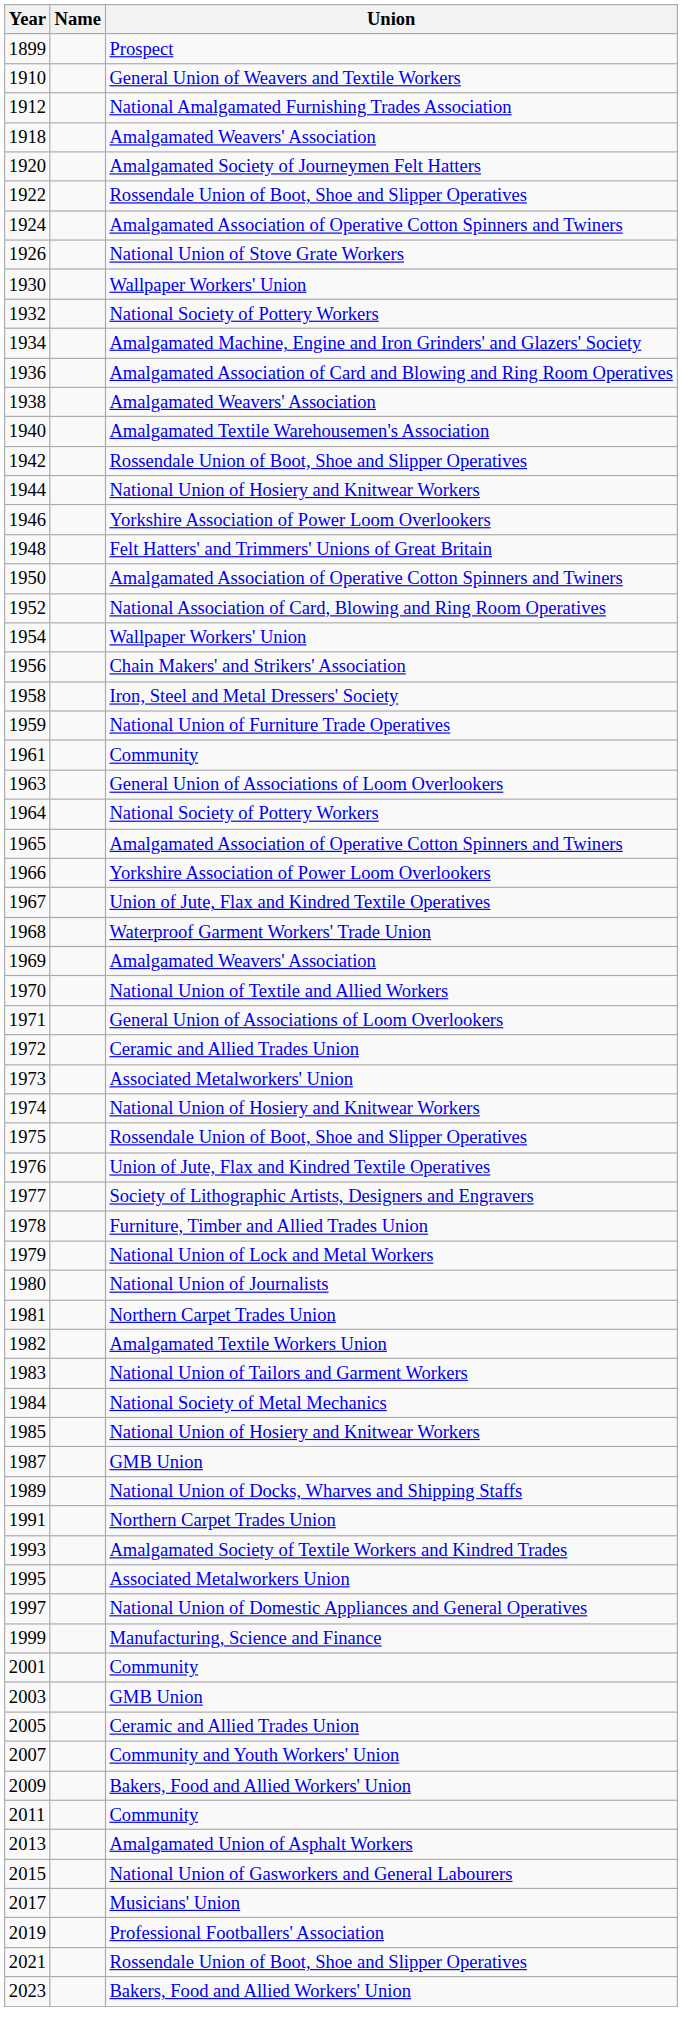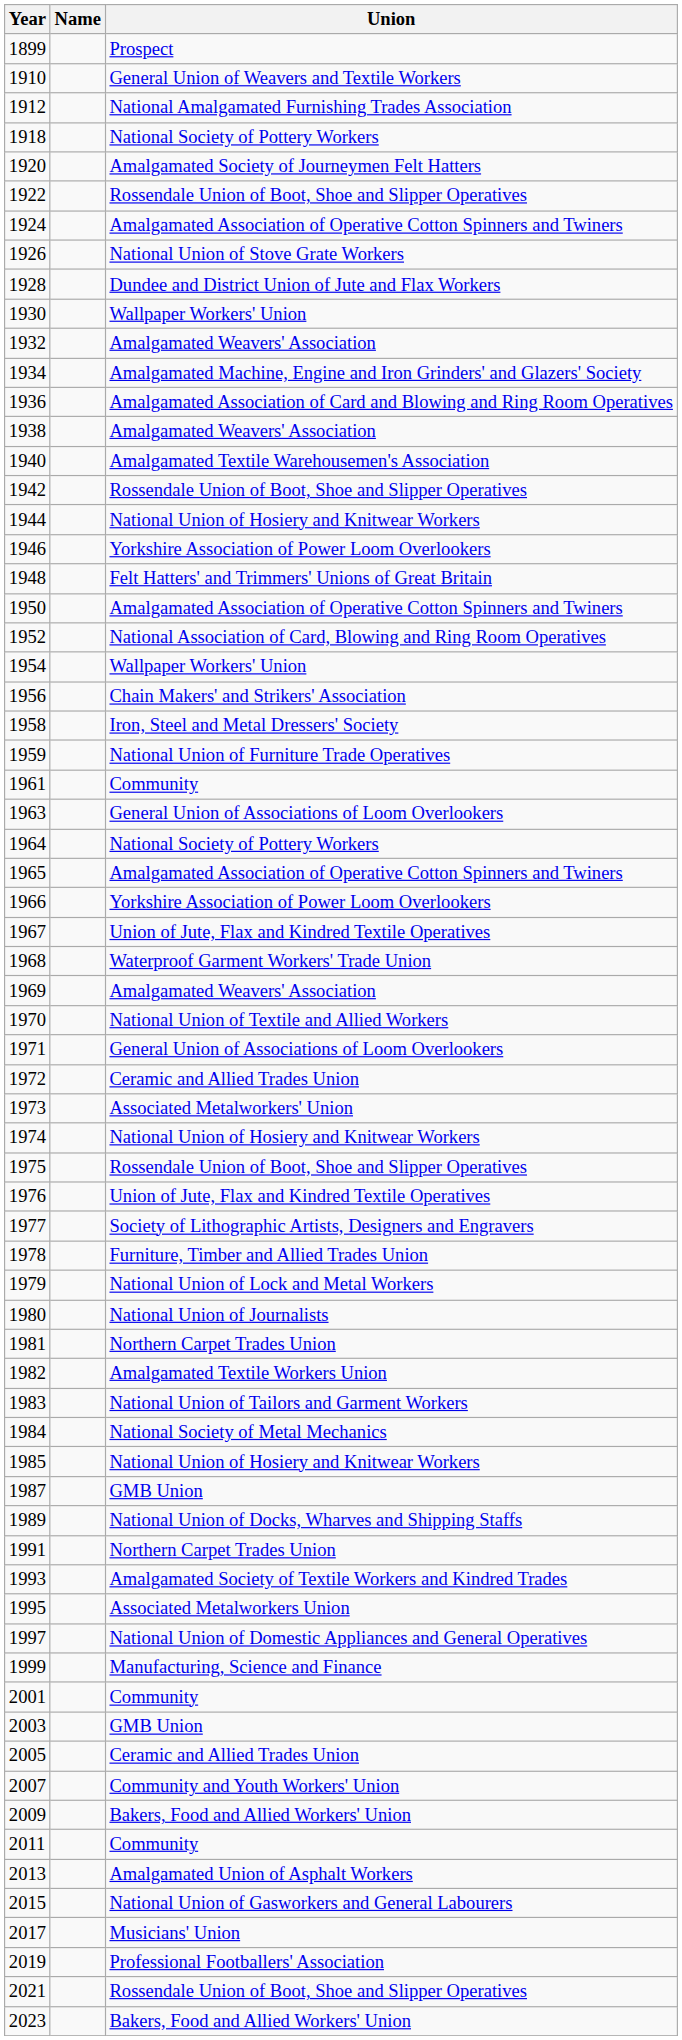 <table class="wikitable sortable">
 <tr>
 <th>Year</th>
 <th>Name</th>
 <th>Union</th>
 </tr>
 <tr>
 <td>1899</td>
 <td></td>
 <td><a href='#'>Prospect</a></td>
 </tr>
 <tr>
 <td>1910</td>
 <td></td>
 <td><a href='#'>General Union of Weavers and Textile Workers</a></td>
 </tr>
 <tr>
 <td>1912</td>
 <td></td>
 <td><a href='#'>National Amalgamated Furnishing Trades Association</a></td>
 </tr>
 <tr>
 <td>1918</td>
 <td></td>
-<td><a href='#'>Amalgamated Weavers' Association</a></td>
+<td><a href='#'>National Society of Pottery Workers</a></td>
 </tr>
 <tr>
 <td>1920</td>
 <td></td>
 <td><a href='#'>Amalgamated Society of Journeymen Felt Hatters</a></td>
 </tr>
 <tr>
 <td>1922</td>
 <td></td>
 <td><a href='#'>Rossendale Union of Boot, Shoe and Slipper Operatives</a></td>
 </tr>
 <tr>
 <td>1924</td>
 <td></td>
 <td><a href='#'>Amalgamated Association of Operative Cotton Spinners and Twiners</a></td>
 </tr>
 <tr>
 <td>1926</td>
 <td></td>
 <td><a href='#'>National Union of Stove Grate Workers</a></td>
 </tr>
 <tr>
+<td>1928</td>
+<td></td>
+<td><a href='#'>Dundee and District Union of Jute and Flax Workers</a></td>
+</tr>
+<tr>
 <td>1930</td>
 <td></td>
 <td><a href='#'>Wallpaper Workers' Union</a></td>
 </tr>
 <tr>
 <td>1932</td>
 <td></td>
-<td><a href='#'>National Society of Pottery Workers</a></td>
+<td><a href='#'>Amalgamated Weavers' Association</a></td>
 </tr>
 <tr>
 <td>1934</td>
 <td></td>
 <td><a href='#'>Amalgamated Machine, Engine and Iron Grinders' and Glazers' Society</a></td>
 </tr>
 <tr>
 <td>1936</td>
 <td></td>
 <td><a href='#'>Amalgamated Association of Card and Blowing and Ring Room Operatives</a></td>
 </tr>
 <tr>
 <td>1938</td>
 <td></td>
 <td><a href='#'>Amalgamated Weavers' Association</a></td>
 </tr>
 <tr>
 <td>1940</td>
 <td></td>
 <td><a href='#'>Amalgamated Textile Warehousemen's Association</a></td>
 </tr>
 <tr>
 <td>1942</td>
 <td></td>
 <td><a href='#'>Rossendale Union of Boot, Shoe and Slipper Operatives</a></td>
 </tr>
 <tr>
 <td>1944</td>
 <td></td>
 <td><a href='#'>National Union of Hosiery and Knitwear Workers</a></td>
 </tr>
 <tr>
 <td>1946</td>
 <td></td>
 <td><a href='#'>Yorkshire Association of Power Loom Overlookers</a></td>
 </tr>
 <tr>
 <td>1948</td>
 <td></td>
 <td><a href='#'>Felt Hatters' and Trimmers' Unions of Great Britain</a></td>
 </tr>
 <tr>
 <td>1950</td>
 <td></td>
 <td><a href='#'>Amalgamated Association of Operative Cotton Spinners and Twiners</a></td>
 </tr>
 <tr>
 <td>1952</td>
 <td></td>
 <td><a href='#'>National Association of Card, Blowing and Ring Room Operatives</a></td>
 </tr>
 <tr>
 <td>1954</td>
 <td></td>
 <td><a href='#'>Wallpaper Workers' Union</a></td>
 </tr>
 <tr>
 <td>1956</td>
 <td></td>
 <td><a href='#'>Chain Makers' and Strikers' Association</a></td>
 </tr>
 <tr>
 <td>1958</td>
 <td></td>
 <td><a href='#'>Iron, Steel and Metal Dressers' Society</a></td>
 </tr>
 <tr>
 <td>1959</td>
 <td></td>
 <td><a href='#'>National Union of Furniture Trade Operatives</a></td>
 </tr>
 <tr>
 <td>1961</td>
 <td></td>
 <td><a href='#'>Community</a></td>
 </tr>
 <tr>
 <td>1963</td>
 <td></td>
 <td><a href='#'>General Union of Associations of Loom Overlookers</a></td>
 </tr>
 <tr>
 <td>1964</td>
 <td></td>
 <td><a href='#'>National Society of Pottery Workers</a></td>
 </tr>
 <tr>
 <td>1965</td>
 <td></td>
 <td><a href='#'>Amalgamated Association of Operative Cotton Spinners and Twiners</a></td>
 </tr>
 <tr>
 <td>1966</td>
 <td></td>
 <td><a href='#'>Yorkshire Association of Power Loom Overlookers</a></td>
 </tr>
 <tr>
 <td>1967</td>
 <td></td>
 <td><a href='#'>Union of Jute, Flax and Kindred Textile Operatives</a></td>
 </tr>
 <tr>
 <td>1968</td>
 <td></td>
 <td><a href='#'>Waterproof Garment Workers' Trade Union</a></td>
 </tr>
 <tr>
 <td>1969</td>
 <td></td>
 <td><a href='#'>Amalgamated Weavers' Association</a></td>
 </tr>
 <tr>
 <td>1970</td>
 <td></td>
 <td><a href='#'>National Union of Textile and Allied Workers</a></td>
 </tr>
 <tr>
 <td>1971</td>
 <td></td>
 <td><a href='#'>General Union of Associations of Loom Overlookers</a></td>
 </tr>
 <tr>
 <td>1972</td>
 <td></td>
 <td><a href='#'>Ceramic and Allied Trades Union</a></td>
 </tr>
 <tr>
 <td>1973</td>
 <td></td>
 <td><a href='#'>Associated Metalworkers' Union</a></td>
 </tr>
 <tr>
 <td>1974</td>
 <td></td>
 <td><a href='#'>National Union of Hosiery and Knitwear Workers</a></td>
 </tr>
 <tr>
 <td>1975</td>
 <td></td>
 <td><a href='#'>Rossendale Union of Boot, Shoe and Slipper Operatives</a></td>
 </tr>
 <tr>
 <td>1976</td>
 <td></td>
 <td><a href='#'>Union of Jute, Flax and Kindred Textile Operatives</a></td>
 </tr>
 <tr>
 <td>1977</td>
 <td></td>
 <td><a href='#'>Society of Lithographic Artists, Designers and Engravers</a></td>
 </tr>
 <tr>
 <td>1978</td>
 <td></td>
 <td><a href='#'>Furniture, Timber and Allied Trades Union</a></td>
 </tr>
 <tr>
 <td>1979</td>
 <td></td>
 <td><a href='#'>National Union of Lock and Metal Workers</a></td>
 </tr>
 <tr>
 <td>1980</td>
 <td></td>
 <td><a href='#'>National Union of Journalists</a></td>
 </tr>
 <tr>
 <td>1981</td>
 <td></td>
 <td><a href='#'>Northern Carpet Trades Union</a></td>
 </tr>
 <tr>
 <td>1982</td>
 <td></td>
 <td><a href='#'>Amalgamated Textile Workers Union</a></td>
 </tr>
 <tr>
 <td>1983</td>
 <td></td>
 <td><a href='#'>National Union of Tailors and Garment Workers</a></td>
 </tr>
 <tr>
 <td>1984</td>
 <td></td>
 <td><a href='#'>National Society of Metal Mechanics</a></td>
 </tr>
 <tr>
 <td>1985</td>
 <td></td>
 <td><a href='#'>National Union of Hosiery and Knitwear Workers</a></td>
 </tr>
 <tr>
 <td>1987</td>
 <td></td>
 <td><a href='#'>GMB Union</a></td>
 </tr>
 <tr>
 <td>1989</td>
 <td></td>
 <td><a href='#'>National Union of Docks, Wharves and Shipping Staffs</a></td>
 </tr>
 <tr>
 <td>1991</td>
 <td></td>
 <td><a href='#'>Northern Carpet Trades Union</a></td>
 </tr>
 <tr>
 <td>1993</td>
 <td></td>
 <td><a href='#'>Amalgamated Society of Textile Workers and Kindred Trades</a></td>
 </tr>
 <tr>
 <td>1995</td>
 <td></td>
 <td><a href='#'>Associated Metalworkers Union</a></td>
 </tr>
 <tr>
 <td>1997</td>
 <td></td>
 <td><a href='#'>National Union of Domestic Appliances and General Operatives</a></td>
 </tr>
 <tr>
 <td>1999</td>
 <td></td>
 <td><a href='#'>Manufacturing, Science and Finance</a></td>
 </tr>
 <tr>
 <td>2001</td>
 <td></td>
 <td><a href='#'>Community</a></td>
 </tr>
 <tr>
 <td>2003</td>
 <td></td>
 <td><a href='#'>GMB Union</a></td>
 </tr>
 <tr>
 <td>2005</td>
 <td></td>
 <td><a href='#'>Ceramic and Allied Trades Union</a></td>
 </tr>
 <tr>
 <td>2007</td>
 <td></td>
 <td><a href='#'>Community and Youth Workers' Union</a></td>
 </tr>
 <tr>
 <td>2009</td>
 <td></td>
 <td><a href='#'>Bakers, Food and Allied Workers' Union</a></td>
 </tr>
 <tr>
 <td>2011</td>
 <td></td>
 <td><a href='#'>Community</a></td>
 </tr>
 <tr>
 <td>2013</td>
 <td></td>
 <td><a href='#'>Amalgamated Union of Asphalt Workers</a></td>
 </tr>
 <tr>
 <td>2015</td>
 <td></td>
 <td><a href='#'>National Union of Gasworkers and General Labourers</a></td>
 </tr>
 <tr>
 <td>2017</td>
 <td></td>
 <td><a href='#'>Musicians' Union</a></td>
 </tr>
 <tr>
 <td>2019</td>
 <td></td>
 <td><a href='#'>Professional Footballers' Association</a></td>
 </tr>
 <tr>
 <td>2021</td>
 <td></td>
 <td><a href='#'>Rossendale Union of Boot, Shoe and Slipper Operatives</a></td>
 </tr>
 <tr>
 <td>2023</td>
 <td></td>
 <td><a href='#'>Bakers, Food and Allied Workers' Union</a></td>
 </tr>
 </table>
